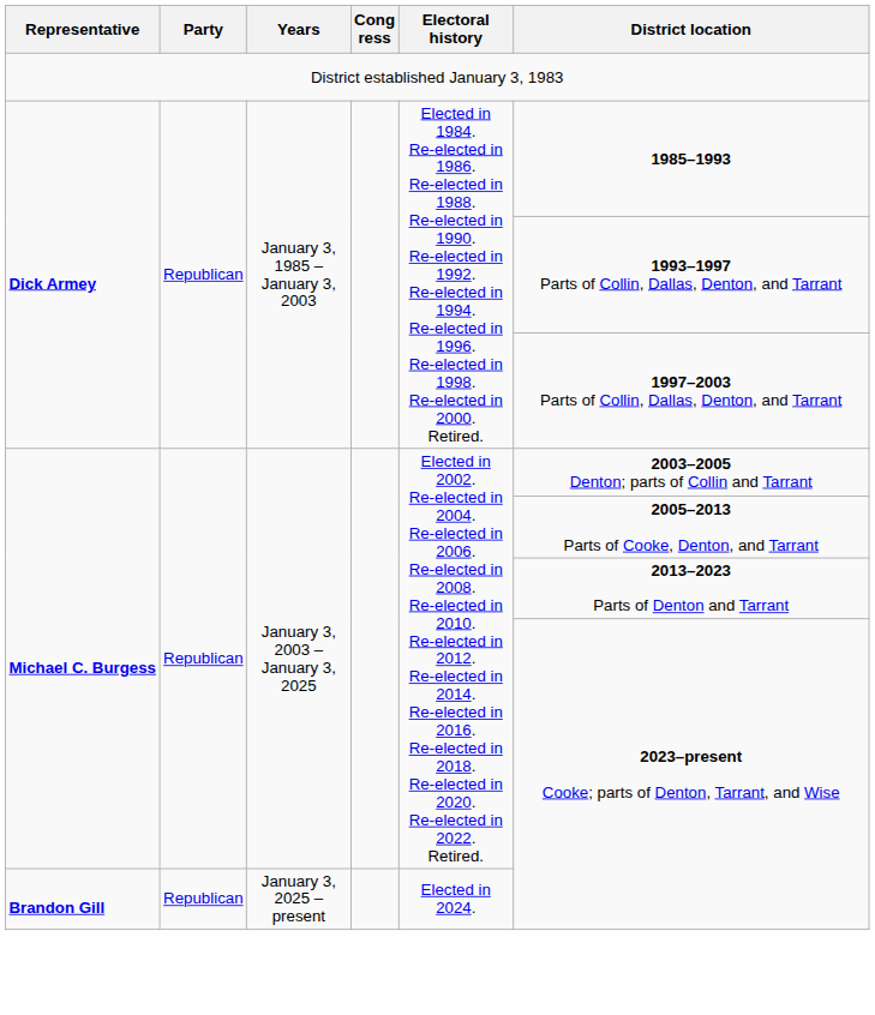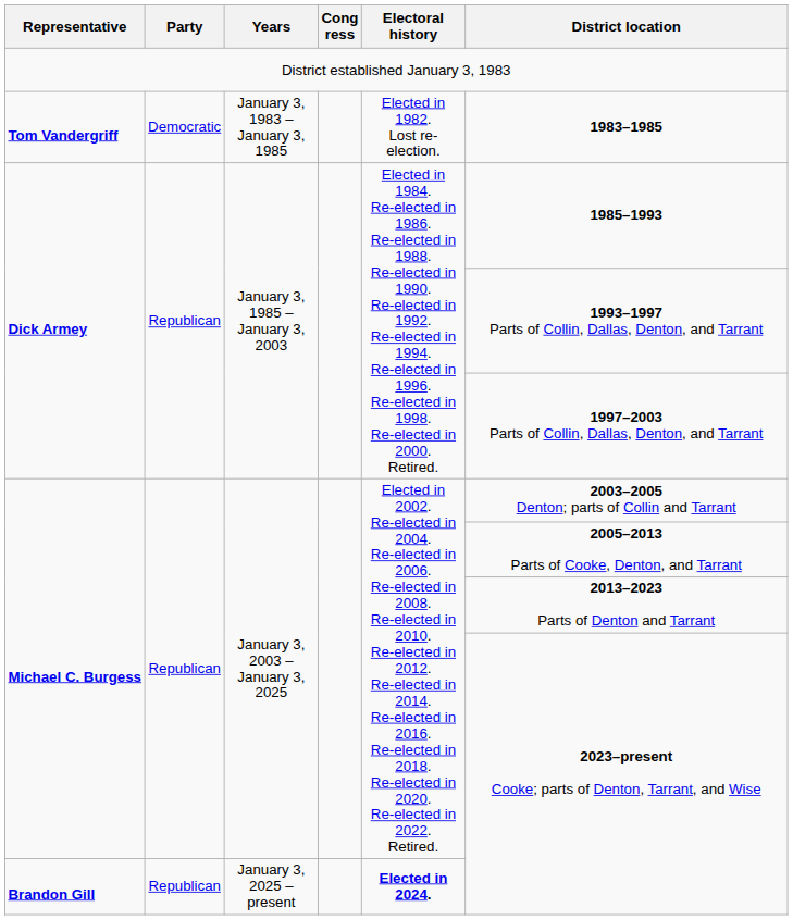 <table class=wikitable style="text-align:center;">
 <tr style="height:3em">
 <th>Representative</th>
 <th>Party</th>
 <th>Years</th>
 <th>Cong<br>ress</th>
 <th>Electoral history</th>
 <th width=350>District location</th>
 </tr>
 <tr style="height:3em">
 <td colspan=6>District established January 3, 1983</td>
+</tr>
+<tr style="height:3em">
+<td nowrap align=left><br><strong><a href='#'>Tom Vandergriff</a></strong><br></td>
+<td><a href='#'>Democratic</a></td>
+<td>January 3, 1983 –<br>January 3, 1985</td>
+<td></td>
+<td><a href='#'>Elected in 1982</a>.<br>Lost re-election.</td>
+<td><strong>1983–1985</strong><br></td>
 </tr>
 <tr style="height:3em">
 <td rowspan=3 nowrap align=left><br><strong><a href='#'>Dick Armey</a></strong><br></td>
 <td rowspan=3 ><a href='#'>Republican</a></td>
 <td rowspan=3>January 3, 1985 –<br>January 3, 2003</td>
 <td rowspan=3></td>
 <td rowspan=3><a href='#'>Elected in 1984</a>.<br><a href='#'>Re-elected in 1986</a>.<br><a href='#'>Re-elected in 1988</a>.<br><a href='#'>Re-elected in 1990</a>.<br><a href='#'>Re-elected in 1992</a>.<br><a href='#'>Re-elected in 1994</a>.<br><a href='#'>Re-elected in 1996</a>.<br><a href='#'>Re-elected in 1998</a>.<br><a href='#'>Re-elected in 2000</a>.<br>Retired.</td>
 <td><strong>1985–1993</strong><br></td>
 </tr>
 <tr style="height:3em">
 <td><strong>1993–1997</strong><br>Parts of <a href='#'>Collin</a>, <a href='#'>Dallas</a>, <a href='#'>Denton</a>, and <a href='#'>Tarrant</a></td>
 </tr>
 <tr style="height:3em">
 <td><strong>1997–2003</strong><br>Parts of <a href='#'>Collin</a>, <a href='#'>Dallas</a>, <a href='#'>Denton</a>, and <a href='#'>Tarrant</a></td>
 </tr>
 <tr style="height:3em">
 <td rowspan=4 nowrap align=left><br><strong><a href='#'>Michael C. Burgess</a></strong><br></td>
 <td rowspan=4 ><a href='#'>Republican</a></td>
 <td rowspan=4>January 3, 2003 –<br>January 3, 2025</td>
 <td rowspan=4></td>
 <td rowspan=4><a href='#'>Elected in 2002</a>.<br><a href='#'>Re-elected in 2004</a>.<br><a href='#'>Re-elected in 2006</a>.<br><a href='#'>Re-elected in 2008</a>.<br><a href='#'>Re-elected in 2010</a>.<br><a href='#'>Re-elected in 2012</a>.<br><a href='#'>Re-elected in 2014</a>.<br><a href='#'>Re-elected in 2016</a>.<br><a href='#'>Re-elected in 2018</a>.<br><a href='#'>Re-elected in 2020</a>.<br><a href='#'>Re-elected in 2022</a>.<br> Retired.</td>
 <td><strong>2003–2005</strong><br><a href='#'>Denton</a>; parts of <a href='#'>Collin</a> and <a href='#'>Tarrant</a></td>
 </tr>
 <tr style="height:3em">
 <td><strong>2005–2013</strong><br><br>Parts of <a href='#'>Cooke</a>, <a href='#'>Denton</a>, and <a href='#'>Tarrant</a></td>
 </tr>
 <tr style="height:3em">
 <td><strong>2013–2023</strong><br><br>Parts of <a href='#'>Denton</a> and <a href='#'>Tarrant</a></td>
 </tr>
 <tr style="height:3em">
 <td rowspan="2"><strong>2023–present</strong><br><br><a href='#'>Cooke</a>; parts of <a href='#'>Denton</a>, <a href='#'>Tarrant</a>, and <a href='#'>Wise</a></td>
 </tr>
 <tr>
 <td align=left><br><strong><a href='#'>Brandon Gill</a></strong> <br></td>
 <td><a href='#'>Republican</a></td>
 <td>January 3, 2025 –<br>present</td>
 <td></td>
-<td><a href='#'>Elected in 2024</a>.</td>
+<td><strong><a href='#'>Elected in 2024</a>.</strong></td>
 </tr>
 </table>
